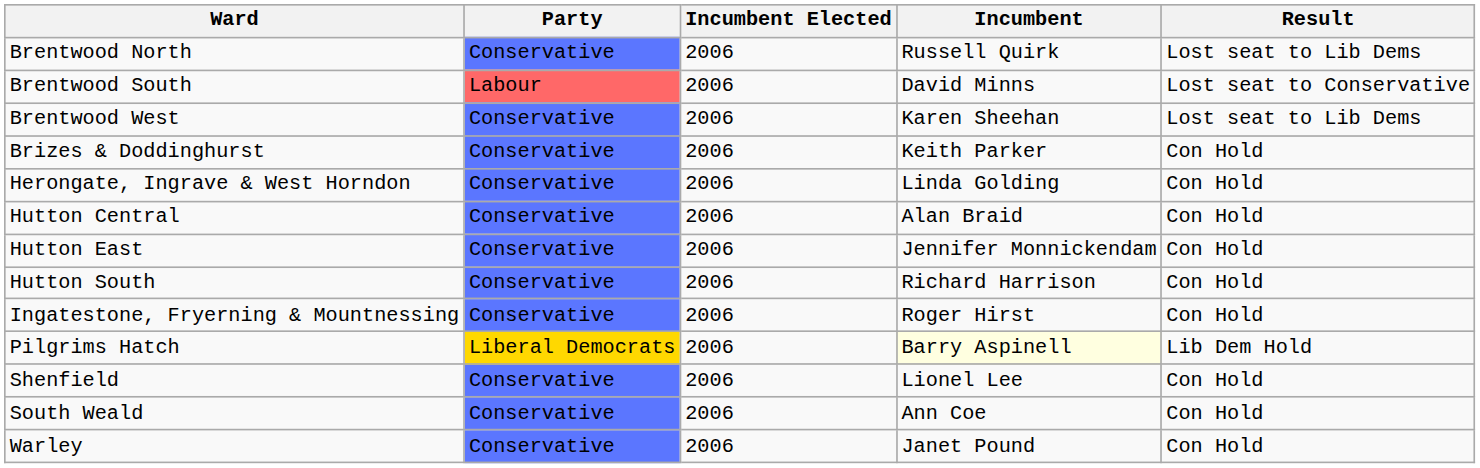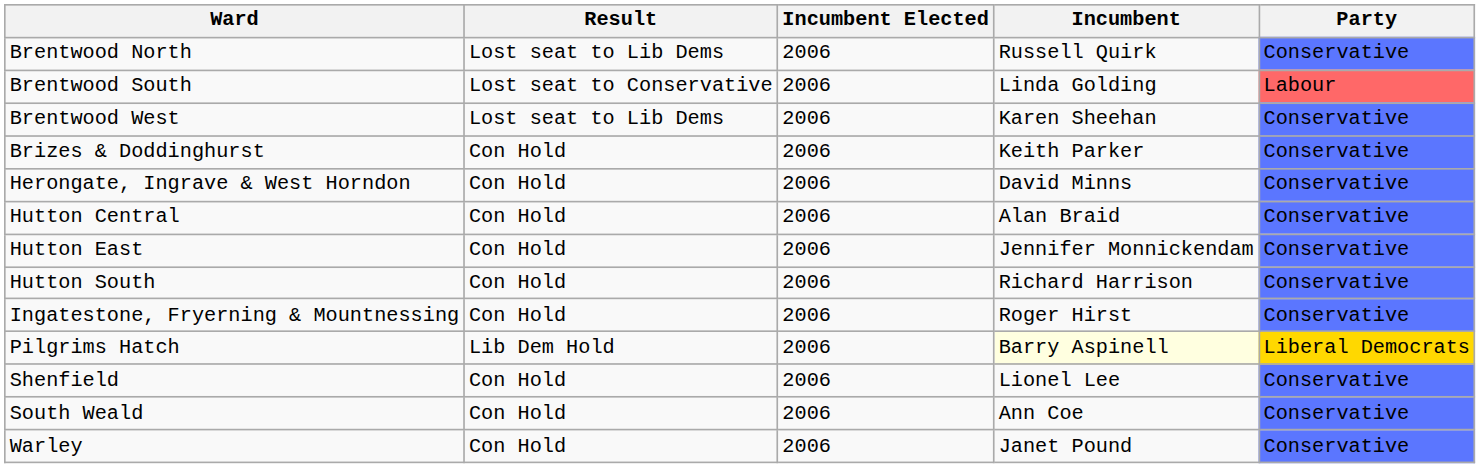 <table class="wikitable" style="font-size: 95%;">
 <tr>
 <th>Ward</th>
-<th>Party</th>
+<th>Result</th>
 <th>Incumbent Elected</th>
 <th>Incumbent</th>
-<th>Result</th>
+<th>Party</th>
 </tr>
 <tr>
 <td>Brentwood North</td>
-<td bgcolor="5B76FF">Conservative</td>
+<td>Lost seat to Lib Dems</td>
 <td>2006</td>
 <td>Russell Quirk</td>
-<td>Lost seat to Lib Dems</td>
+<td bgcolor="5B76FF">Conservative</td>
 </tr>
 <tr>
 <td>Brentwood South</td>
+<td>Lost seat to Conservative</td>
+<td>2006</td>
+<td>Linda Golding</td>
 <td bgcolor="FF6868">Labour</td>
-<td>2006</td>
-<td>David Minns</td>
-<td>Lost seat to Conservative</td>
 </tr>
 <tr>
 <td>Brentwood West</td>
-<td bgcolor="5B76FF">Conservative</td>
+<td>Lost seat to Lib Dems</td>
 <td>2006</td>
 <td>Karen Sheehan</td>
-<td>Lost seat to Lib Dems</td>
+<td bgcolor="5B76FF">Conservative</td>
 </tr>
 <tr>
 <td>Brizes & Doddinghurst</td>
-<td bgcolor="5B76FF">Conservative</td>
+<td>Con Hold</td>
 <td>2006</td>
 <td>Keith Parker</td>
-<td>Con Hold</td>
+<td bgcolor="5B76FF">Conservative</td>
 </tr>
 <tr>
 <td>Herongate, Ingrave & West Horndon</td>
+<td>Con Hold</td>
+<td>2006</td>
+<td>David Minns</td>
 <td bgcolor="5B76FF">Conservative</td>
-<td>2006</td>
-<td>Linda Golding</td>
-<td>Con Hold</td>
 </tr>
 <tr>
 <td>Hutton Central</td>
-<td bgcolor="5B76FF">Conservative</td>
+<td>Con Hold</td>
 <td>2006</td>
 <td>Alan Braid</td>
-<td>Con Hold</td>
+<td bgcolor="5B76FF">Conservative</td>
 </tr>
 <tr>
 <td>Hutton East</td>
-<td bgcolor="5B76FF">Conservative</td>
+<td>Con Hold</td>
 <td>2006</td>
 <td>Jennifer Monnickendam</td>
-<td>Con Hold</td>
+<td bgcolor="5B76FF">Conservative</td>
 </tr>
 <tr>
 <td>Hutton South</td>
-<td bgcolor="5B76FF">Conservative</td>
+<td>Con Hold</td>
 <td>2006</td>
 <td>Richard Harrison</td>
-<td>Con Hold</td>
+<td bgcolor="5B76FF">Conservative</td>
 </tr>
 <tr>
 <td>Ingatestone, Fryerning & Mountnessing</td>
-<td bgcolor="5B76FF">Conservative</td>
+<td>Con Hold</td>
 <td>2006</td>
 <td>Roger Hirst</td>
-<td>Con Hold</td>
+<td bgcolor="5B76FF">Conservative</td>
 </tr>
 <tr>
 <td>Pilgrims Hatch</td>
-<td bgcolor="FFD800">Liberal Democrats</td>
+<td>Lib Dem Hold</td>
 <td>2006</td>
 <td style="background: lightyellow;">Barry Aspinell</td>
-<td>Lib Dem Hold</td>
+<td bgcolor="FFD800">Liberal Democrats</td>
 </tr>
 <tr>
 <td>Shenfield</td>
-<td bgcolor="5B76FF">Conservative</td>
+<td>Con Hold</td>
 <td>2006</td>
 <td>Lionel Lee</td>
-<td>Con Hold</td>
+<td bgcolor="5B76FF">Conservative</td>
 </tr>
 <tr>
 <td>South Weald</td>
-<td bgcolor="5B76FF">Conservative</td>
+<td>Con Hold</td>
 <td>2006</td>
 <td>Ann Coe</td>
-<td>Con Hold</td>
+<td bgcolor="5B76FF">Conservative</td>
 </tr>
 <tr>
 <td>Warley</td>
-<td bgcolor="5B76FF">Conservative</td>
+<td>Con Hold</td>
 <td>2006</td>
 <td>Janet Pound</td>
-<td>Con Hold</td>
+<td bgcolor="5B76FF">Conservative</td>
 </tr>
 </table>
